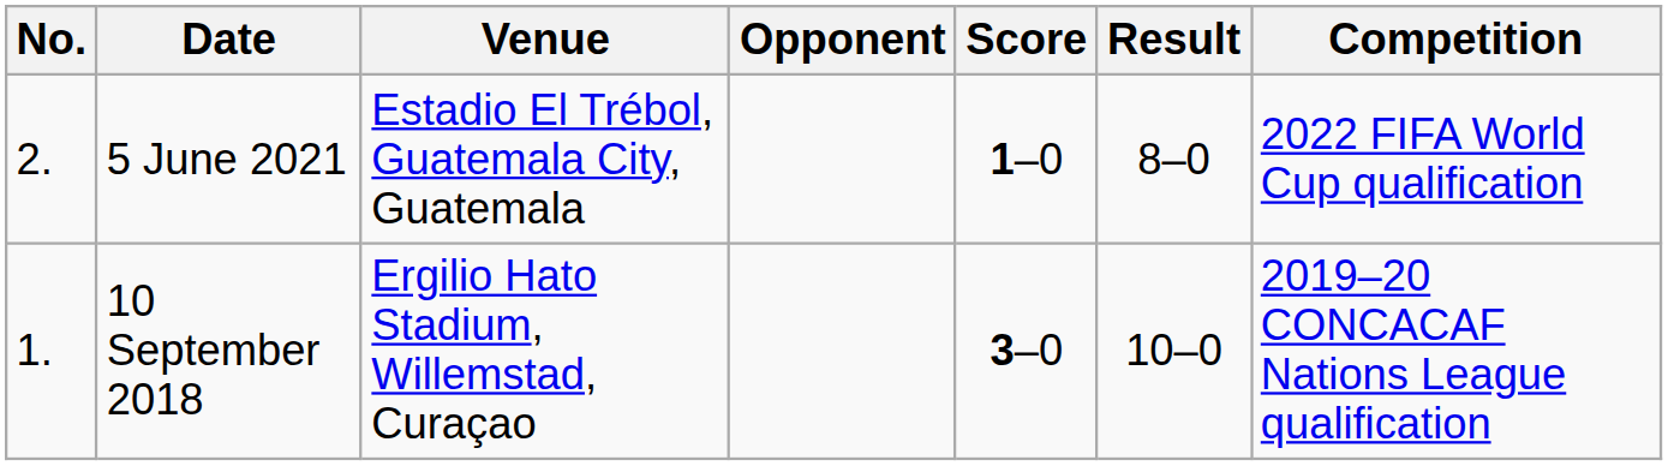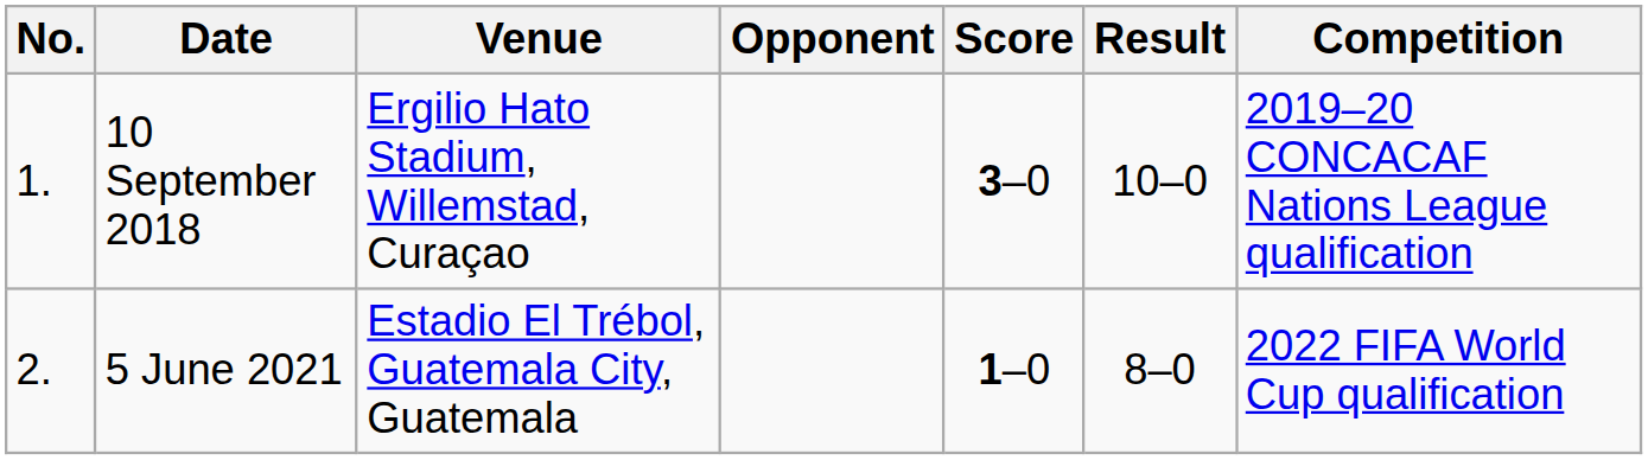 <table class="wikitable" style="font-size:100%;">
 <tr>
 <th>No.</th>
 <th>Date</th>
 <th>Venue</th>
 <th>Opponent</th>
 <th>Score</th>
 <th>Result</th>
 <th>Competition</th>
 </tr>
 <tr>
+<td>1.</td>
+<td>10 September 2018</td>
+<td><a href='#'>Ergilio Hato Stadium</a>, <a href='#'>Willemstad</a>, Curaçao</td>
+<td></td>
+<td align=center><strong>3</strong>–0</td>
+<td align=center>10–0</td>
+<td><a href='#'>2019–20 CONCACAF Nations League qualification</a></td>
+</tr>
+<tr>
 <td>2.</td>
 <td>5 June 2021</td>
 <td><a href='#'>Estadio El Trébol</a>, <a href='#'>Guatemala City</a>, Guatemala</td>
 <td></td>
 <td align=center><strong>1</strong>–0</td>
 <td align=center>8–0</td>
 <td><a href='#'>2022 FIFA World Cup qualification</a></td>
 </tr>
-<tr>
-<td>1.</td>
-<td>10 September 2018</td>
-<td><a href='#'>Ergilio Hato Stadium</a>, <a href='#'>Willemstad</a>, Curaçao</td>
-<td></td>
-<td align=center><strong>3</strong>–0</td>
-<td align=center>10–0</td>
-<td><a href='#'>2019–20 CONCACAF Nations League qualification</a></td>
-</tr>
 </table>
